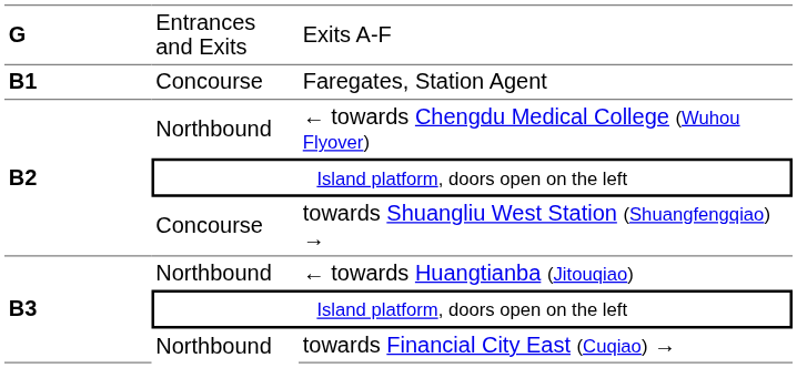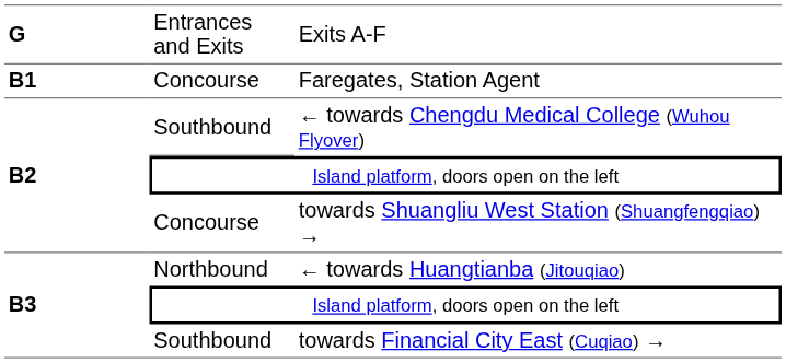 <table cellspacing=0 cellpadding=3>
 <tr>
 <td style="border-top:solid 1px gray;border-bottom:solid 1px gray;" width=100><strong>G</strong></td>
 <td style="border-top:solid 1px gray;border-bottom:solid 1px gray;" width=100>Entrances and Exits</td>
 <td style="border-top:solid 1px gray;border-bottom:solid 1px gray;" width=350>Exits A-F</td>
 </tr>
 <tr>
 <td style="border-bottom:solid 1px gray;"><strong>B1</strong></td>
 <td style="border-bottom:solid 1px gray;">Concourse</td>
 <td style="border-bottom:solid 1px gray;">Faregates, Station Agent</td>
 </tr>
 <tr>
 <td style="border-bottom:solid 1px gray;" rowspan=3><strong>B2</strong></td>
-<td>Northbound</td>
+<td style="border-bottom:solid 1px gray;">Southbound</td>
 <td>←  towards <a href='#'>Chengdu Medical College</a> <small>(<a href='#'>Wuhou Flyover</a>)</small></td>
 </tr>
 <tr>
 <td style="border-right:solid 2px black;border-left:solid 2px black;border-top:solid 2px black;border-bottom:solid 2px black;text-align:center;" colspan=2><small><a href='#'>Island platform</a>, doors open on the left</small></td>
 </tr>
 <tr>
 <td style="border-bottom:solid 1px gray;">Concourse</td>
 <td style="border-bottom:solid 1px gray;">  towards <a href='#'>Shuangliu West Station</a> <small>(<a href='#'>Shuangfengqiao</a>)</small> →</td>
 </tr>
 <tr>
 <td style="border-bottom:solid 1px gray;" rowspan=3><strong>B3</strong></td>
 <td>Northbound</td>
 <td>←  towards <a href='#'>Huangtianba</a> <small>(<a href='#'>Jitouqiao</a>)</small></td>
 </tr>
 <tr>
 <td style="border-right:solid 2px black;border-left:solid 2px black;border-top:solid 2px black;border-bottom:solid 2px black;text-align:center;" colspan=2><small><a href='#'>Island platform</a>, doors open on the left</small></td>
 </tr>
 <tr>
-<td>Northbound</td>
+<td style="border-bottom:solid 1px gray;">Southbound</td>
 <td style="border-bottom:solid 1px gray;">  towards <a href='#'>Financial City East</a> <small>(<a href='#'>Cuqiao</a>)</small> →</td>
 </tr>
 </table>
